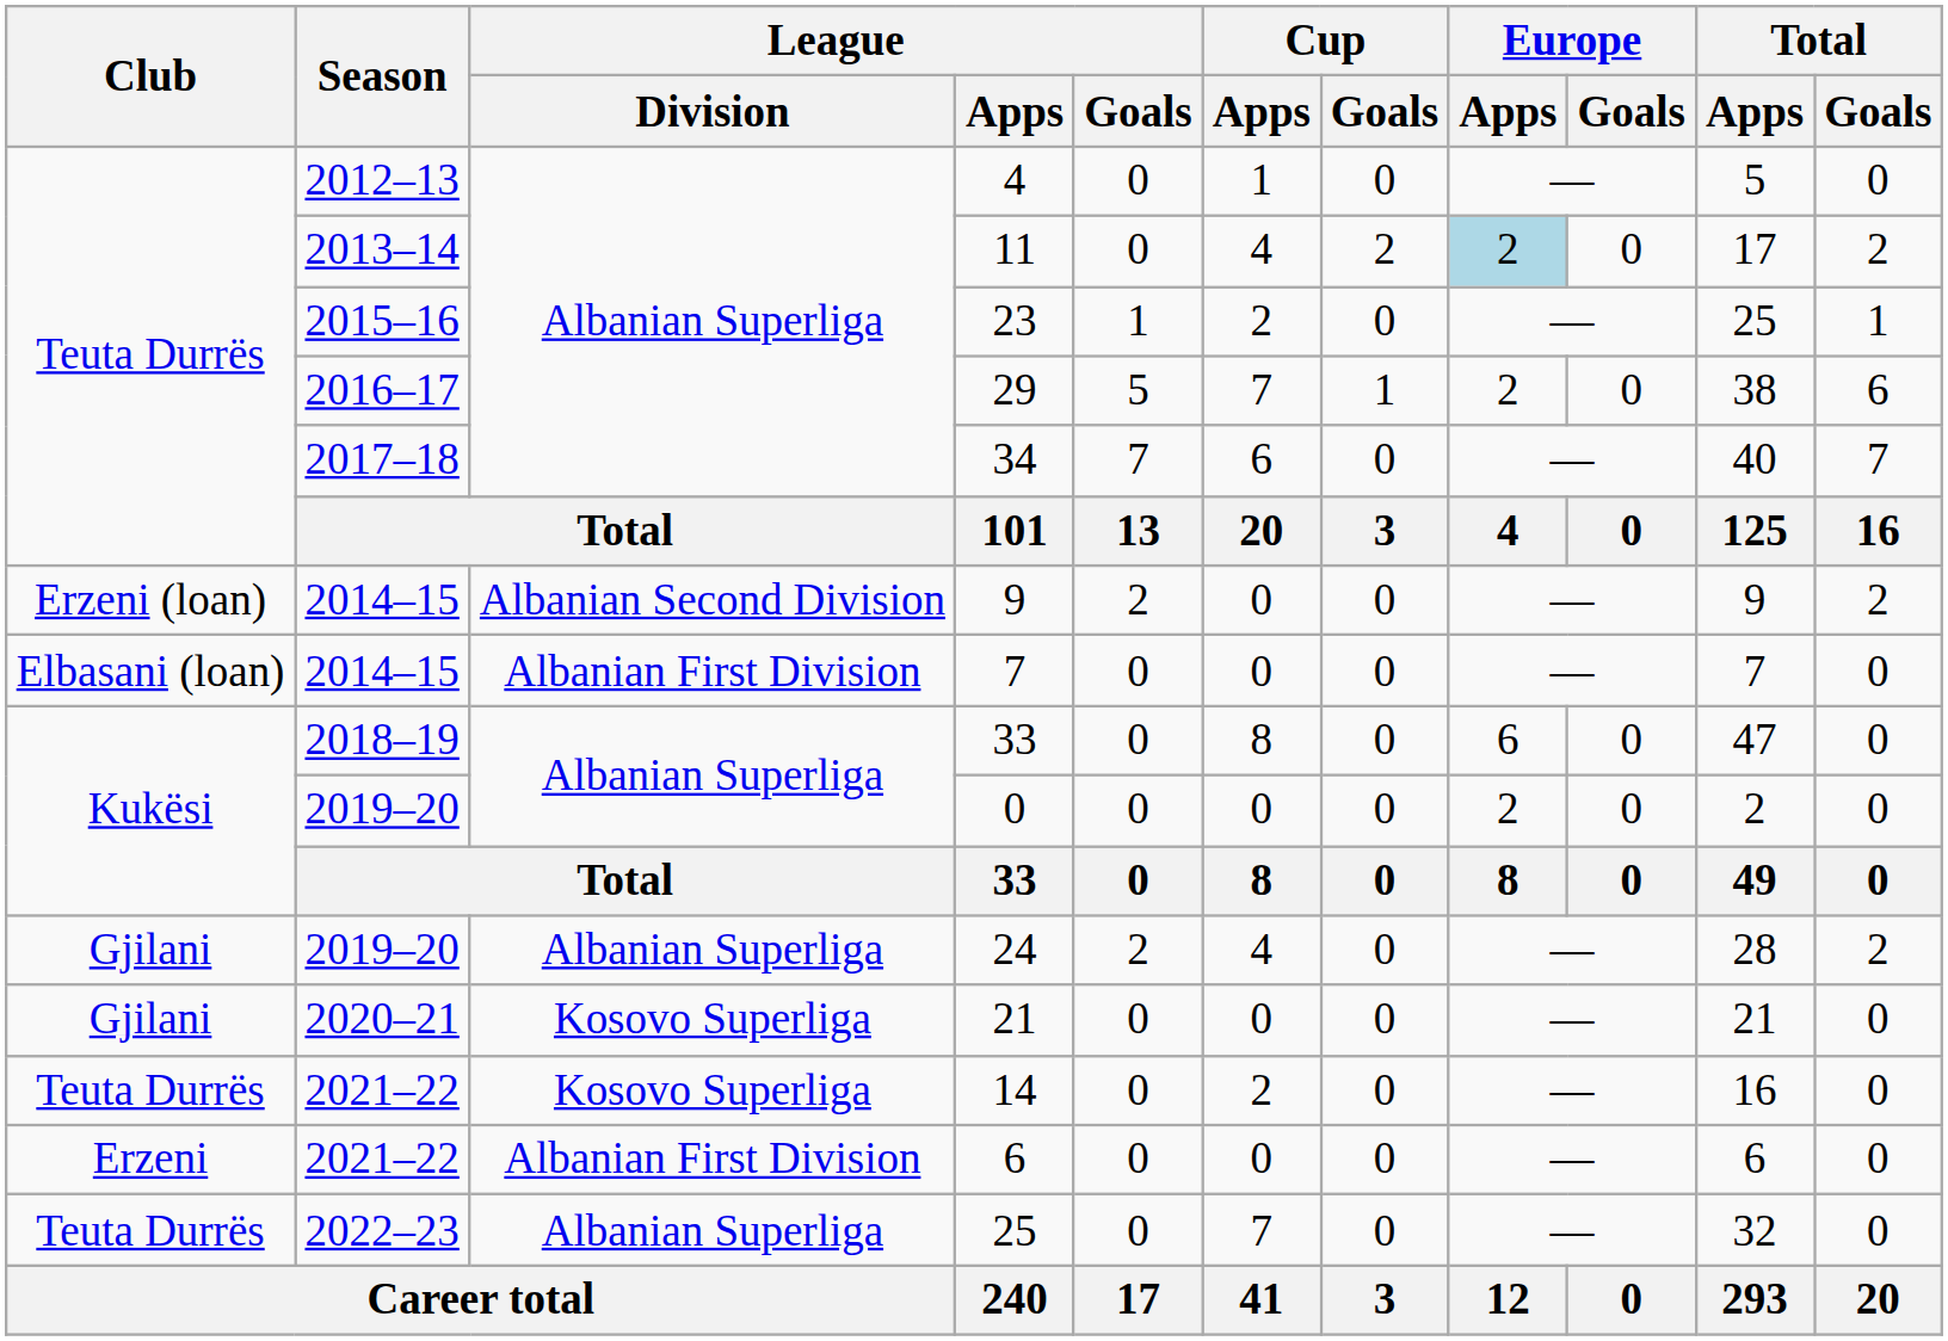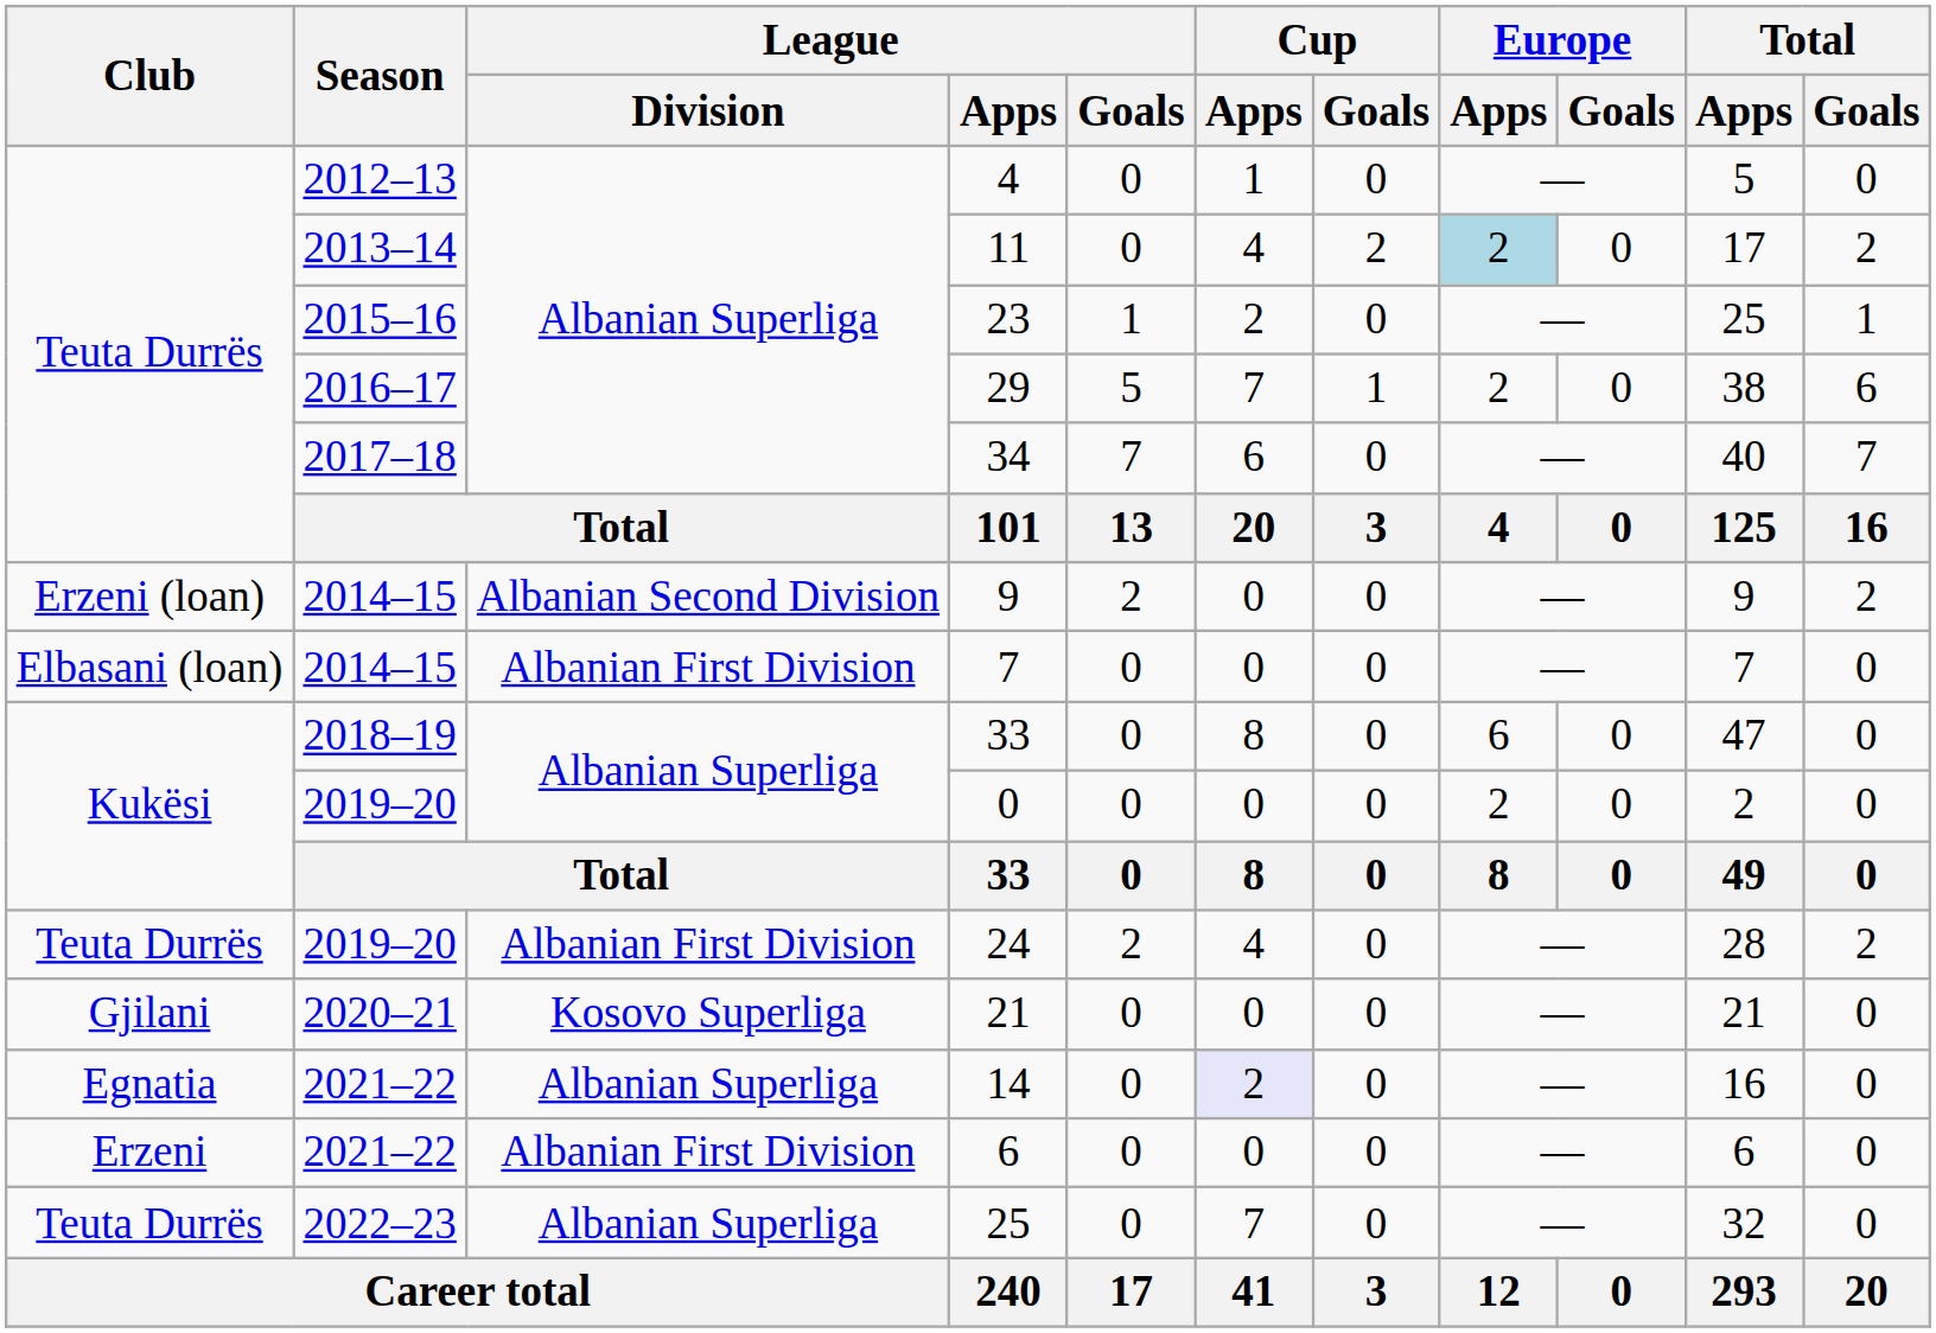 <table class="wikitable" style="text-align:center">
 <tr>
 <th rowspan="2">Club</th>
 <th rowspan="2">Season</th>
 <th colspan="3">League</th>
 <th colspan="2">Cup</th>
 <th colspan="2"><a href='#'>Europe</a></th>
 <th colspan="2">Total</th>
 </tr>
 <tr>
 <th>Division</th>
 <th>Apps</th>
 <th>Goals</th>
 <th>Apps</th>
 <th>Goals</th>
 <th>Apps</th>
 <th>Goals</th>
 <th>Apps</th>
 <th>Goals</th>
 </tr>
 <tr>
 <td rowspan="6"><a href='#'>Teuta Durrës</a></td>
 <td><a href='#'>2012–13</a></td>
 <td rowspan="5"><a href='#'>Albanian Superliga</a></td>
 <td>4</td>
 <td>0</td>
 <td>1</td>
 <td>0</td>
 <td colspan="2">—</td>
 <td>5</td>
 <td>0</td>
 </tr>
 <tr>
 <td><a href='#'>2013–14</a></td>
 <td>11</td>
 <td>0</td>
 <td>4</td>
 <td>2</td>
 <td style="background: lightblue;">2</td>
 <td>0</td>
 <td>17</td>
 <td>2</td>
 </tr>
 <tr>
 <td><a href='#'>2015–16</a></td>
 <td>23</td>
 <td>1</td>
 <td>2</td>
 <td>0</td>
 <td colspan="2">—</td>
 <td>25</td>
 <td>1</td>
 </tr>
 <tr>
 <td><a href='#'>2016–17</a></td>
 <td>29</td>
 <td>5</td>
 <td>7</td>
 <td>1</td>
 <td>2</td>
 <td>0</td>
 <td>38</td>
 <td>6</td>
 </tr>
 <tr>
 <td><a href='#'>2017–18</a></td>
 <td>34</td>
 <td>7</td>
 <td>6</td>
 <td>0</td>
 <td colspan="2">—</td>
 <td>40</td>
 <td>7</td>
 </tr>
 <tr>
 <th colspan="2">Total</th>
 <th>101</th>
 <th>13</th>
 <th>20</th>
 <th>3</th>
 <th>4</th>
 <th>0</th>
 <th>125</th>
 <th>16</th>
 </tr>
 <tr>
 <td rowspan="1"><a href='#'>Erzeni</a> (loan)</td>
 <td><a href='#'>2014–15</a></td>
 <td rowspan="1"><a href='#'>Albanian Second Division</a></td>
 <td>9</td>
 <td>2</td>
 <td>0</td>
 <td>0</td>
 <td colspan="2">—</td>
 <td>9</td>
 <td>2</td>
 </tr>
 <tr>
 <td rowspan="1"><a href='#'>Elbasani</a> (loan)</td>
 <td><a href='#'>2014–15</a></td>
 <td rowspan="1"><a href='#'>Albanian First Division</a></td>
 <td>7</td>
 <td>0</td>
 <td>0</td>
 <td>0</td>
 <td colspan="2">—</td>
 <td>7</td>
 <td>0</td>
 </tr>
 <tr>
 <td rowspan="3"><a href='#'>Kukësi</a></td>
 <td><a href='#'>2018–19</a></td>
 <td rowspan="2"><a href='#'>Albanian Superliga</a></td>
 <td>33</td>
 <td>0</td>
 <td>8</td>
 <td>0</td>
 <td>6</td>
 <td>0</td>
 <td>47</td>
 <td>0</td>
 </tr>
 <tr>
 <td><a href='#'>2019–20</a></td>
 <td>0</td>
 <td>0</td>
 <td>0</td>
 <td>0</td>
 <td>2</td>
 <td>0</td>
 <td>2</td>
 <td>0</td>
 </tr>
 <tr>
 <th colspan="2">Total</th>
 <th>33</th>
 <th>0</th>
 <th>8</th>
 <th>0</th>
 <th>8</th>
 <th>0</th>
 <th>49</th>
 <th>0</th>
 </tr>
 <tr>
-<td rowspan="1"><a href='#'>Gjilani</a></td>
+<td rowspan="1"><a href='#'>Teuta Durrës</a></td>
 <td><a href='#'>2019–20</a></td>
-<td rowspan="1"><a href='#'>Albanian Superliga</a></td>
+<td rowspan="1"><a href='#'>Albanian First Division</a></td>
 <td>24</td>
 <td>2</td>
 <td>4</td>
 <td>0</td>
 <td colspan="2">—</td>
 <td>28</td>
 <td>2</td>
 </tr>
 <tr>
 <td rowspan="1"><a href='#'>Gjilani</a></td>
 <td><a href='#'>2020–21</a></td>
 <td rowspan="1"><a href='#'>Kosovo Superliga</a></td>
 <td>21</td>
 <td>0</td>
 <td>0</td>
 <td>0</td>
 <td colspan="2">—</td>
 <td>21</td>
 <td>0</td>
 </tr>
 <tr>
-<td rowspan="1"><a href='#'>Teuta Durrës</a></td>
+<td rowspan="1"><a href='#'>Egnatia</a></td>
 <td><a href='#'>2021–22</a></td>
-<td rowspan="1"><a href='#'>Kosovo Superliga</a></td>
+<td rowspan="1"><a href='#'>Albanian Superliga</a></td>
 <td>14</td>
 <td>0</td>
-<td>2</td>
+<td style="background: lavender;">2</td>
 <td>0</td>
 <td colspan="2">—</td>
 <td>16</td>
 <td>0</td>
 </tr>
 <tr>
 <td rowspan="1"><a href='#'>Erzeni</a></td>
 <td><a href='#'>2021–22</a></td>
 <td rowspan="1"><a href='#'>Albanian First Division</a></td>
 <td>6</td>
 <td>0</td>
 <td>0</td>
 <td>0</td>
 <td colspan="2">—</td>
 <td>6</td>
 <td>0</td>
 </tr>
 <tr>
 <td rowspan="1"><a href='#'>Teuta Durrës</a></td>
 <td><a href='#'>2022–23</a></td>
 <td rowspan="1"><a href='#'>Albanian Superliga</a></td>
 <td>25</td>
 <td>0</td>
 <td>7</td>
 <td>0</td>
 <td colspan="2">—</td>
 <td>32</td>
 <td>0</td>
 </tr>
 <tr>
 <th colspan="3">Career total</th>
 <th>240</th>
 <th>17</th>
 <th>41</th>
 <th>3</th>
 <th>12</th>
 <th>0</th>
 <th>293</th>
 <th>20</th>
 </tr>
 </table>
